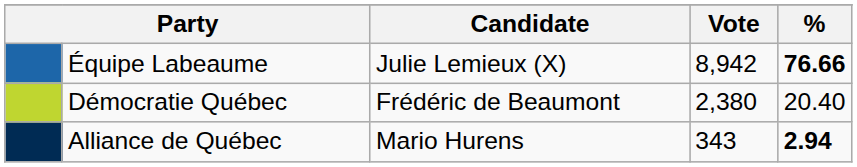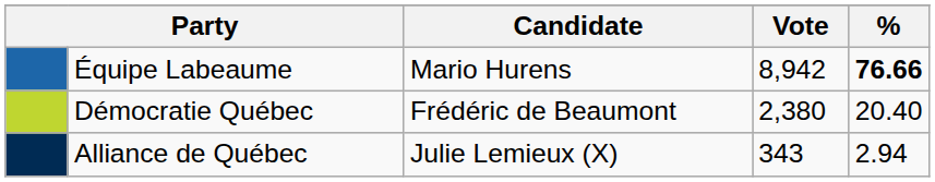 <table class="wikitable">
 <tr>
 </tr>
 <tr>
 <th bgcolor="#DDDDFF" width="230px" colspan="2">Party</th>
 <th bgcolor="#DDDDFF" width="200px">Candidate</th>
 <th bgcolor="#DDDDFF" width="50px">Vote</th>
 <th bgcolor="#DDDDFF" width="30px">%</th>
 </tr>
 <tr>
 <td bgcolor=#1D66A9 width="30px"> </td>
 <td>Équipe Labeaume</td>
-<td>Julie Lemieux (X)</td>
+<td>Mario Hurens</td>
 <td>8,942</td>
 <td><strong>76.66</strong></td>
 </tr>
 <tr>
 <td bgcolor=#BFD630 width="30px"> </td>
 <td>Démocratie Québec</td>
 <td>Frédéric de Beaumont</td>
 <td>2,380</td>
 <td>20.40</td>
 </tr>
 <tr>
 <td bgcolor=#002B54 width="30px"> </td>
 <td>Alliance de Québec</td>
-<td>Mario Hurens</td>
+<td>Julie Lemieux (X)</td>
 <td>343</td>
-<td><strong>2.94</strong></td>
+<td>2.94</td>
 </tr>
 </table>
